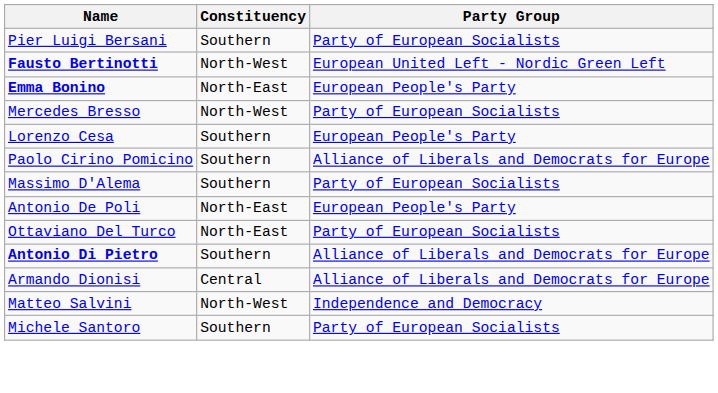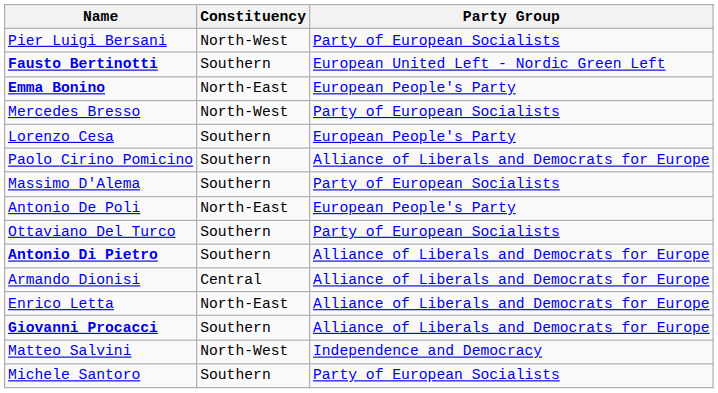 <table class="wikitable sortable">
 <tr>
 <th>Name</th>
 <th>Constituency</th>
 <th>Party Group</th>
 </tr>
 <tr>
 <td><a href='#'>Pier Luigi Bersani</a></td>
-<td>Southern</td>
+<td>North-West</td>
 <td><a href='#'>Party of European Socialists</a></td>
 </tr>
 <tr>
 <td><strong><a href='#'>Fausto Bertinotti</a></strong></td>
-<td>North-West</td>
+<td>Southern</td>
 <td><a href='#'>European United Left - Nordic Green Left</a></td>
 </tr>
 <tr>
 <td><strong><a href='#'>Emma Bonino</a></strong></td>
 <td>North-East</td>
 <td><a href='#'>European People's Party</a></td>
 </tr>
 <tr>
 <td><a href='#'>Mercedes Bresso</a></td>
 <td>North-West</td>
 <td><a href='#'>Party of European Socialists</a></td>
 </tr>
 <tr>
 <td><a href='#'>Lorenzo Cesa</a></td>
 <td>Southern</td>
 <td><a href='#'>European People's Party</a></td>
 </tr>
 <tr>
 <td><a href='#'>Paolo Cirino Pomicino</a></td>
 <td>Southern</td>
 <td><a href='#'>Alliance of Liberals and Democrats for Europe</a></td>
 </tr>
 <tr>
 <td><a href='#'>Massimo D'Alema</a></td>
 <td>Southern</td>
 <td><a href='#'>Party of European Socialists</a></td>
 </tr>
 <tr>
 <td><a href='#'>Antonio De Poli</a></td>
 <td>North-East</td>
 <td><a href='#'>European People's Party</a></td>
 </tr>
 <tr>
 <td><a href='#'>Ottaviano Del Turco</a></td>
-<td>North-East</td>
+<td>Southern</td>
 <td><a href='#'>Party of European Socialists</a></td>
 </tr>
 <tr>
 <td><strong><a href='#'>Antonio Di Pietro</a></strong></td>
 <td>Southern</td>
 <td><a href='#'>Alliance of Liberals and Democrats for Europe</a></td>
 </tr>
 <tr>
 <td><a href='#'>Armando Dionisi</a></td>
 <td>Central</td>
 <td><a href='#'>Alliance of Liberals and Democrats for Europe</a></td>
 </tr>
 <tr>
+<td><a href='#'>Enrico Letta</a></td>
+<td>North-East</td>
+<td><a href='#'>Alliance of Liberals and Democrats for Europe</a></td>
+</tr>
+<tr>
+<td><strong><a href='#'>Giovanni Procacci</a></strong></td>
+<td>Southern</td>
+<td><a href='#'>Alliance of Liberals and Democrats for Europe</a></td>
+</tr>
+<tr>
 <td><a href='#'>Matteo Salvini</a></td>
 <td>North-West</td>
 <td><a href='#'>Independence and Democracy</a></td>
 </tr>
 <tr>
 <td><a href='#'>Michele Santoro</a></td>
 <td>Southern</td>
 <td><a href='#'>Party of European Socialists</a></td>
 </tr>
 </table>
